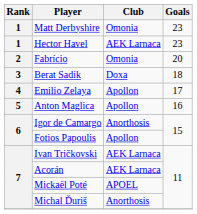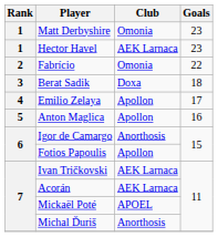 <table class="wikitable" style="text-align:center">
 <tr>
 <th>Rank</th>
 <th>Player</th>
 <th>Club</th>
 <th>Goals</th>
 </tr>
 <tr>
 <th>1</th>
 <td align="left"> <a href='#'>Matt Derbyshire</a></td>
 <td align="left"><a href='#'>Omonia</a></td>
 <td>23</td>
 </tr>
 <tr>
 <th>1</th>
 <td align="left"> <a href='#'>Hector Havel</a></td>
 <td align="left"><a href='#'>AEK Larnaca</a></td>
 <td>23</td>
 </tr>
 <tr>
 <th>2</th>
 <td align="left"> <a href='#'>Fabrício</a></td>
 <td align="left"><a href='#'>Omonia</a></td>
-<td>20</td>
+<td>22</td>
 </tr>
 <tr>
 <th>3</th>
 <td align="left"> <a href='#'>Berat Sadik</a></td>
 <td align="left"><a href='#'>Doxa</a></td>
 <td>18</td>
 </tr>
 <tr>
 <th>4</th>
 <td align="left"> <a href='#'>Emilio Zelaya</a></td>
 <td align="left"><a href='#'>Apollon</a></td>
 <td>17</td>
 </tr>
 <tr>
 <th>5</th>
 <td align="left"> <a href='#'>Anton Maglica</a></td>
 <td align="left"><a href='#'>Apollon</a></td>
 <td>16</td>
 </tr>
 <tr>
 <th rowspan="2">6</th>
 <td align="left"> <a href='#'>Igor de Camargo</a></td>
 <td align="left"><a href='#'>Anorthosis</a></td>
 <td rowspan="2">15</td>
 </tr>
 <tr>
 <td align="left"> <a href='#'>Fotios Papoulis</a></td>
 <td align="left"><a href='#'>Apollon</a></td>
 </tr>
 <tr>
 <th rowspan="4">7</th>
 <td align="left"> <a href='#'>Ivan Tričkovski</a></td>
 <td align="left"><a href='#'>AEK Larnaca</a></td>
 <td rowspan="4">11</td>
 </tr>
 <tr>
 <td align="left"> <a href='#'>Acorán</a></td>
 <td align="left"><a href='#'>AEK Larnaca</a></td>
 </tr>
 <tr>
 <td align="left"> <a href='#'>Mickaël Poté</a></td>
 <td align="left"><a href='#'>APOEL</a></td>
 </tr>
 <tr>
 <td align="left"> <a href='#'>Michal Ďuriš</a></td>
 <td align="left"><a href='#'>Anorthosis</a></td>
 </tr>
 <tr>
 </tr>
 </table>
